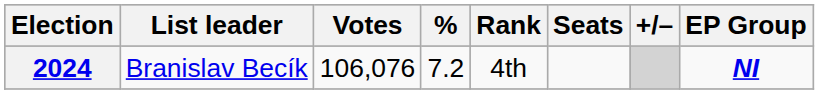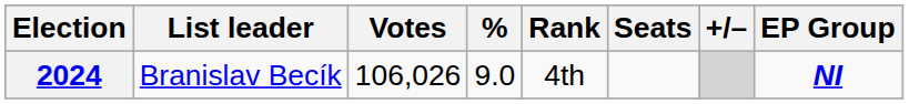 <table class="wikitable" style="text-align:center">
 <tr>
 <th>Election</th>
 <th>List leader</th>
 <th>Votes</th>
 <th>%</th>
 <th>Rank</th>
 <th>Seats</th>
 <th>+/–</th>
 <th>EP Group</th>
 </tr>
 <tr>
 <th><a href='#'>2024</a></th>
 <td><a href='#'>Branislav Becík</a></td>
-<td>106,076</td>
-<td>7.2</td>
+<td>106,026</td>
+<td>9.0</td>
 <td>4th</td>
 <td></td>
 <td bgcolor="lightgrey"></td>
 <td><strong><em><a href='#'>NI</a></em></strong></td>
 </tr>
 </table>
